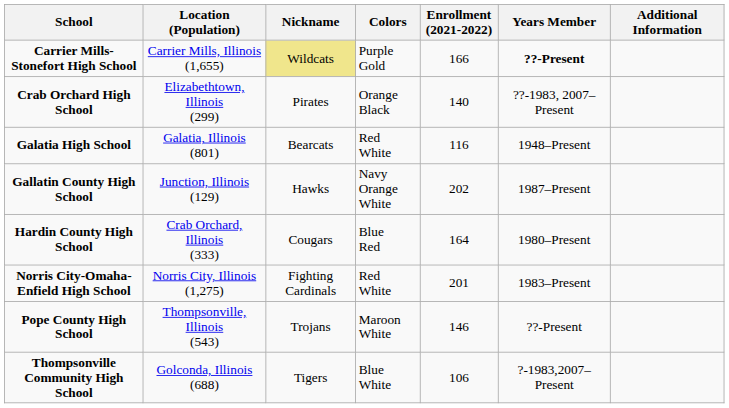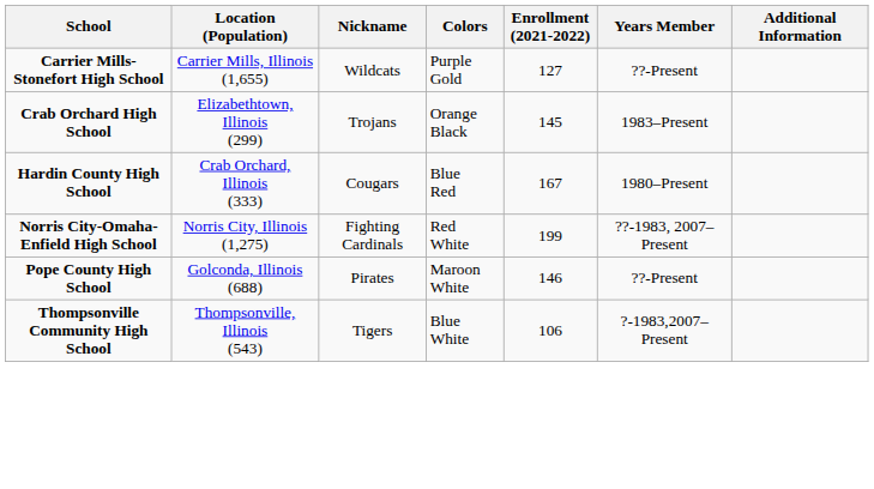 <table class="wikitable" border="1" style="text-align:center;">
 <tr>
 <th width="250"><strong>School</strong></th>
 <th width="200"><strong>Location<br>(Population)</strong></th>
 <th width="150"><strong>Nickname</strong></th>
 <th width="100"><strong>Colors</strong></th>
 <th width="100"><strong>Enrollment<br>(2021-2022)</strong></th>
 <th width="200"><strong>Years Member</strong></th>
 <th width="200"><strong>Additional Information</strong></th>
 </tr>
 <tr>
 <td><strong>Carrier Mills-Stonefort High School</strong></td>
 <td><a href='#'>Carrier Mills, Illinois</a><br>(1,655)</td>
-<td style="background: khaki;">Wildcats</td>
+<td>Wildcats</td>
 <td align="left"> Purple<br> Gold</td>
-<td>166</td>
-<td><strong>??-Present</strong></td>
+<td>127</td>
+<td>??-Present</td>
 <td></td>
 </tr>
 <tr>
 <td><strong>Crab Orchard High School</strong></td>
 <td><a href='#'>Elizabethtown, Illinois</a><br>(299)</td>
-<td>Pirates</td>
+<td>Trojans</td>
 <td align="left">               Orange            <br> Black</td>
-<td>140</td>
-<td>??-1983, 2007–Present</td>
-<td></td>
-</tr>
-<tr>
-<td><strong>Galatia High School</strong></td>
-<td><a href='#'>Galatia, Illinois</a><br>(801)</td>
-<td>Bearcats</td>
-<td align="left"> Red<br> White</td>
-<td>116</td>
-<td>1948–Present</td>
-<td></td>
-</tr>
-<tr>
-<td><strong>Gallatin County High School</strong></td>
-<td><a href='#'>Junction, Illinois</a><br>(129)</td>
-<td>Hawks</td>
-<td align="left"> Navy<br> Orange<br> White</td>
-<td>202</td>
-<td>1987–Present</td>
+<td>145</td>
+<td>1983–Present</td>
 <td></td>
 </tr>
 <tr>
 <td><strong>Hardin County High School</strong></td>
 <td><a href='#'>Crab Orchard, Illinois</a><br>(333)</td>
 <td>Cougars</td>
 <td align="left"> Blue<br> Red</td>
-<td>164</td>
+<td>167</td>
 <td>1980–Present</td>
 <td></td>
 </tr>
 <tr>
 <td><strong>Norris City-Omaha-Enfield High School</strong></td>
 <td><a href='#'>Norris City, Illinois</a><br>(1,275)</td>
 <td>Fighting Cardinals</td>
 <td align="left"> Red<br> White</td>
-<td>201</td>
-<td>1983–Present</td>
+<td>199</td>
+<td>??-1983, 2007–Present</td>
 <td></td>
 </tr>
 <tr>
 <td><strong>Pope County High School</strong></td>
-<td><a href='#'>Thompsonville, Illinois</a><br>(543)</td>
-<td>Trojans</td>
+<td><a href='#'>Golconda, Illinois</a><br>(688)</td>
+<td>Pirates</td>
 <td align="left"> Maroon<br> White</td>
 <td>146</td>
 <td>??-Present</td>
 <td></td>
 </tr>
 <tr>
 <td><strong>Thompsonville Community High School</strong></td>
-<td><a href='#'>Golconda, Illinois</a><br>(688)</td>
+<td><a href='#'>Thompsonville, Illinois</a><br>(543)</td>
 <td>Tigers</td>
 <td align="left"> Blue<br> White</td>
 <td>106</td>
 <td>?-1983,2007–Present</td>
 <td></td>
 </tr>
 </table>
